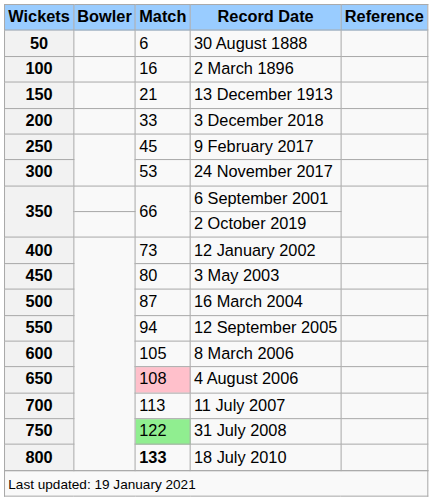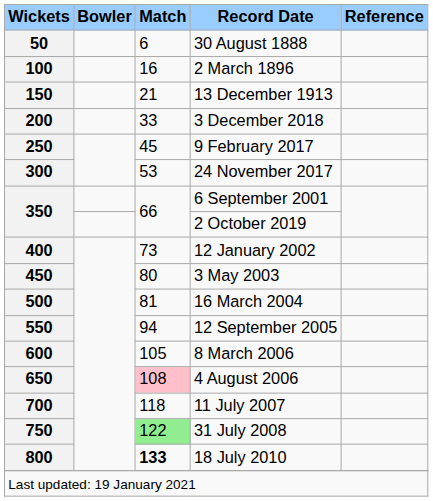 <table class="wikitable">
 <tr style="background:#9cf;">
 <td style="text-align:center;"><strong>Wickets</strong></td>
 <td style="text-align:center;"><strong>Bowler</strong></td>
 <td style="text-align:center;"><strong>Match</strong></td>
 <td style="text-align:center;"><strong>Record Date</strong></td>
 <td style="text-align:center;"><strong>Reference</strong></td>
 </tr>
 <tr>
 <th scope="row" style="text-align:center;">50</th>
 <td> </td>
 <td>6</td>
 <td>30 August 1888</td>
 <td></td>
 </tr>
 <tr>
 <th scope="row" style="text-align:center;">100</th>
 <td> </td>
 <td>16</td>
 <td>2 March 1896</td>
 <td></td>
 </tr>
 <tr>
 <th scope="row" style="text-align:center;">150</th>
 <td> </td>
 <td>21</td>
 <td>13 December 1913</td>
 <td></td>
 </tr>
 <tr>
 <th scope="row" style="text-align:center;">200</th>
 <td> </td>
 <td>33</td>
 <td>3 December 2018</td>
 <td></td>
 </tr>
 <tr>
 <th scope=row style="text-align:center;">250</th>
 <td rowspan=2> </td>
 <td>45</td>
 <td>9 February 2017</td>
 <td></td>
 </tr>
 <tr>
 <th scope=row style="text-align:center;">300</th>
 <td>53</td>
 <td>24 November 2017</td>
 <td></td>
 </tr>
 <tr>
 <th scope=row style="text-align:center;" rowspan=2>350</th>
 <td> </td>
 <td rowspan=2>66</td>
 <td>6 September 2001</td>
 <td rowspan=2></td>
 </tr>
 <tr>
 <td> </td>
 <td>2 October 2019</td>
 </tr>
 <tr>
 <th scope="row" style="text-align:center;">400</th>
 <td rowspan=9> </td>
 <td>73</td>
 <td>12 January 2002</td>
 <td></td>
 </tr>
 <tr>
 <th scope="row" style="text-align:center;">450</th>
 <td>80</td>
 <td>3 May 2003</td>
 <td></td>
 </tr>
 <tr>
 <th scope="row" style="text-align:center;">500</th>
-<td>87</td>
+<td>81</td>
 <td>16 March 2004</td>
 <td></td>
 </tr>
 <tr>
 <th scope="row" style="text-align:center;">550</th>
 <td>94</td>
 <td>12 September 2005</td>
 <td></td>
 </tr>
 <tr>
 <th scope="row" style="text-align:center;">600</th>
 <td>105</td>
 <td>8 March 2006</td>
 <td></td>
 </tr>
 <tr>
 <th scope="row" style="text-align:center;">650</th>
 <td style="background: pink;">108</td>
 <td>4 August 2006</td>
 <td></td>
 </tr>
 <tr>
 <th scope="row" style="text-align:center;">700</th>
-<td>113</td>
+<td>118</td>
 <td>11 July 2007</td>
 <td></td>
 </tr>
 <tr>
 <th scope="row" style="text-align:center;">750</th>
 <td style="background: lightgreen;">122</td>
 <td>31 July 2008</td>
 <td></td>
 </tr>
 <tr>
 <th scope="row" style="text-align:center;">800</th>
 <td><strong>133</strong></td>
 <td>18 July 2010</td>
 <td></td>
 </tr>
 <tr>
 </tr>
 <tr class=sortbottom>
 <td colspan=5><small>Last updated: 19 January 2021</small></td>
 </tr>
 </table>
